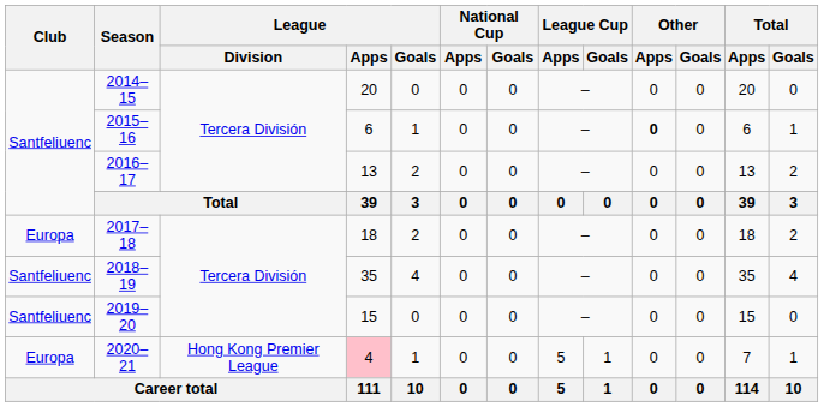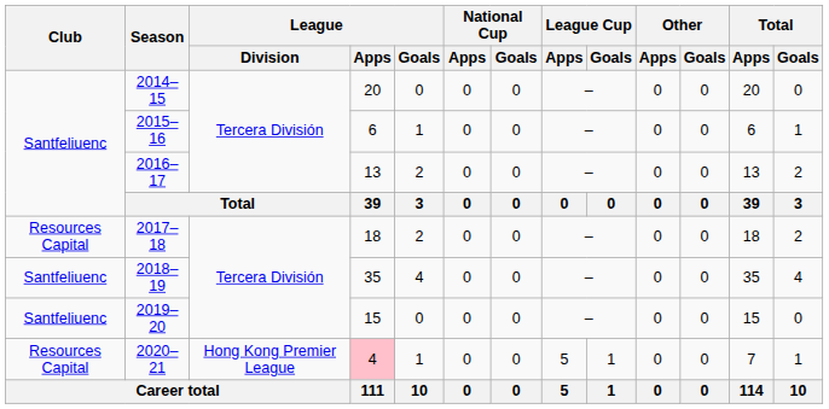 <table class="wikitable" style="text-align: center">
 <tr>
 <th rowspan="2">Club</th>
 <th rowspan="2">Season</th>
 <th colspan="3">League</th>
 <th colspan="2">National Cup</th>
 <th colspan="2">League Cup</th>
 <th colspan="2">Other</th>
 <th colspan="2">Total</th>
 </tr>
 <tr>
 <th>Division</th>
 <th>Apps</th>
 <th>Goals</th>
 <th>Apps</th>
 <th>Goals</th>
 <th>Apps</th>
 <th>Goals</th>
 <th>Apps</th>
 <th>Goals</th>
 <th>Apps</th>
 <th>Goals</th>
 </tr>
 <tr>
 <td rowspan="4"><a href='#'>Santfeliuenc</a></td>
 <td><a href='#'>2014–15</a></td>
 <td rowspan="3"><a href='#'>Tercera División</a></td>
 <td>20</td>
 <td>0</td>
 <td>0</td>
 <td>0</td>
 <td colspan="2">–</td>
 <td>0</td>
 <td>0</td>
 <td>20</td>
 <td>0</td>
 </tr>
 <tr>
 <td><a href='#'>2015–16</a></td>
 <td>6</td>
 <td>1</td>
 <td>0</td>
 <td>0</td>
 <td colspan="2">–</td>
-<td><strong>0</strong></td>
+<td>0</td>
 <td>0</td>
 <td>6</td>
 <td>1</td>
 </tr>
 <tr>
 <td><a href='#'>2016–17</a></td>
 <td>13</td>
 <td>2</td>
 <td>0</td>
 <td>0</td>
 <td colspan="2">–</td>
 <td>0</td>
 <td>0</td>
 <td>13</td>
 <td>2</td>
 </tr>
 <tr>
 <th colspan=2>Total</th>
 <th>39</th>
 <th>3</th>
 <th>0</th>
 <th>0</th>
 <th>0</th>
 <th>0</th>
 <th>0</th>
 <th>0</th>
 <th>39</th>
 <th>3</th>
 </tr>
 <tr>
-<td><a href='#'>Europa</a></td>
+<td><a href='#'>Resources Capital</a></td>
 <td><a href='#'>2017–18</a></td>
 <td rowspan="3"><a href='#'>Tercera División</a></td>
 <td>18</td>
 <td>2</td>
 <td>0</td>
 <td>0</td>
 <td colspan="2">–</td>
 <td>0</td>
 <td>0</td>
 <td>18</td>
 <td>2</td>
 </tr>
 <tr>
 <td><a href='#'>Santfeliuenc</a></td>
 <td><a href='#'>2018–19</a></td>
 <td>35</td>
 <td>4</td>
 <td>0</td>
 <td>0</td>
 <td colspan="2">–</td>
 <td>0</td>
 <td>0</td>
 <td>35</td>
 <td>4</td>
 </tr>
 <tr>
 <td><a href='#'>Santfeliuenc</a></td>
 <td><a href='#'>2019–20</a></td>
 <td>15</td>
 <td>0</td>
 <td>0</td>
 <td>0</td>
 <td colspan="2">–</td>
 <td>0</td>
 <td>0</td>
 <td>15</td>
 <td>0</td>
 </tr>
 <tr>
-<td><a href='#'>Europa</a></td>
+<td><a href='#'>Resources Capital</a></td>
 <td><a href='#'>2020–21</a></td>
 <td><a href='#'>Hong Kong Premier League</a></td>
 <td style="background: pink;">4</td>
 <td>1</td>
 <td>0</td>
 <td>0</td>
 <td>5</td>
 <td>1</td>
 <td>0</td>
 <td>0</td>
 <td>7</td>
 <td>1</td>
 </tr>
 <tr>
 <th colspan=3>Career total</th>
 <th>111</th>
 <th>10</th>
 <th>0</th>
 <th>0</th>
 <th>5</th>
 <th>1</th>
 <th>0</th>
 <th>0</th>
 <th>114</th>
 <th>10</th>
 </tr>
 </table>
